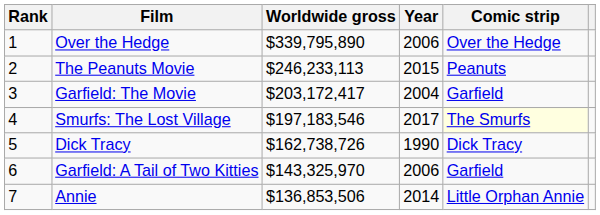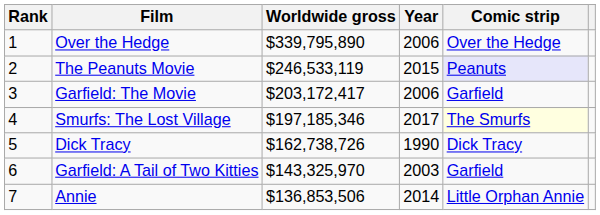 <table class="wikitable nowrap sortable mw-datatable" id="Gross">
 <tr>
 <th>Rank</th>
 <th>Film</th>
 <th>Worldwide gross</th>
 <th>Year</th>
 <th>Comic strip</th>
 <th class=unsortable></th>
 </tr>
 <tr>
 <td>1</td>
 <td><a href='#'>Over the Hedge</a></td>
 <td>$339,795,890</td>
 <td>2006</td>
 <td><a href='#'>Over the Hedge</a></td>
 <td></td>
 </tr>
 <tr>
 <td>2</td>
 <td><a href='#'>The Peanuts Movie</a></td>
-<td>$246,233,113</td>
+<td>$246,533,119</td>
 <td>2015</td>
-<td><a href='#'>Peanuts</a></td>
+<td style="background: lavender;"><a href='#'>Peanuts</a></td>
 <td></td>
 </tr>
 <tr>
 <td>3</td>
 <td><a href='#'>Garfield: The Movie</a></td>
 <td>$203,172,417</td>
-<td>2004</td>
+<td>2006</td>
 <td><a href='#'>Garfield</a></td>
 <td></td>
 </tr>
 <tr>
 <td>4</td>
 <td><a href='#'>Smurfs: The Lost Village</a></td>
-<td>$197,183,546</td>
+<td>$197,185,346</td>
 <td>2017</td>
 <td style="background: lightyellow;"><a href='#'>The Smurfs</a></td>
 <td></td>
 </tr>
 <tr>
 <td>5</td>
 <td><a href='#'>Dick Tracy</a></td>
 <td>$162,738,726</td>
 <td>1990</td>
 <td><a href='#'>Dick Tracy</a></td>
 <td></td>
 </tr>
 <tr>
 <td>6</td>
 <td><a href='#'>Garfield: A Tail of Two Kitties</a></td>
 <td>$143,325,970</td>
-<td>2006</td>
+<td>2003</td>
 <td><a href='#'>Garfield</a></td>
 <td></td>
 </tr>
 <tr>
 <td>7</td>
 <td><a href='#'>Annie</a></td>
 <td>$136,853,506</td>
 <td>2014</td>
 <td><a href='#'>Little Orphan Annie</a></td>
 <td></td>
 </tr>
 </table>
